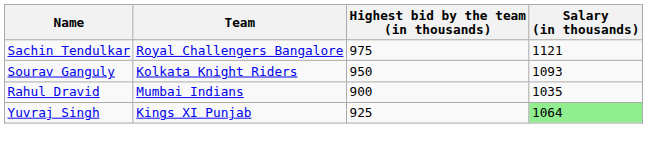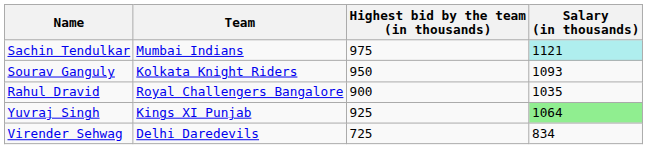 <table class="wikitable collapsible sortable">
 <tr>
 <th scope="col">Name</th>
 <th scope="col">Team</th>
 <th scope="col">Highest bid by the team<br>(in  thousands)</th>
 <th scope="col">Salary<br>(in  thousands)</th>
 </tr>
 <tr>
 <td><a href='#'>Sachin Tendulkar</a></td>
-<td><a href='#'>Royal Challengers Bangalore</a></td>
+<td><a href='#'>Mumbai Indians</a></td>
 <td>975</td>
-<td>1121</td>
+<td style="background: paleturquoise;">1121</td>
 </tr>
 <tr>
 <td><a href='#'>Sourav Ganguly</a></td>
 <td><a href='#'>Kolkata Knight Riders</a></td>
 <td>950</td>
 <td>1093</td>
 </tr>
 <tr>
 <td><a href='#'>Rahul Dravid</a></td>
-<td><a href='#'>Mumbai Indians</a></td>
+<td><a href='#'>Royal Challengers Bangalore</a></td>
 <td>900</td>
 <td>1035</td>
 </tr>
 <tr>
 <td><a href='#'>Yuvraj Singh</a></td>
 <td><a href='#'>Kings XI Punjab</a></td>
 <td>925</td>
 <td style="background: lightgreen;">1064</td>
 </tr>
+<tr>
+<td><a href='#'>Virender Sehwag</a></td>
+<td><a href='#'>Delhi Daredevils</a></td>
+<td>725</td>
+<td>834</td>
+</tr>
 </table>
